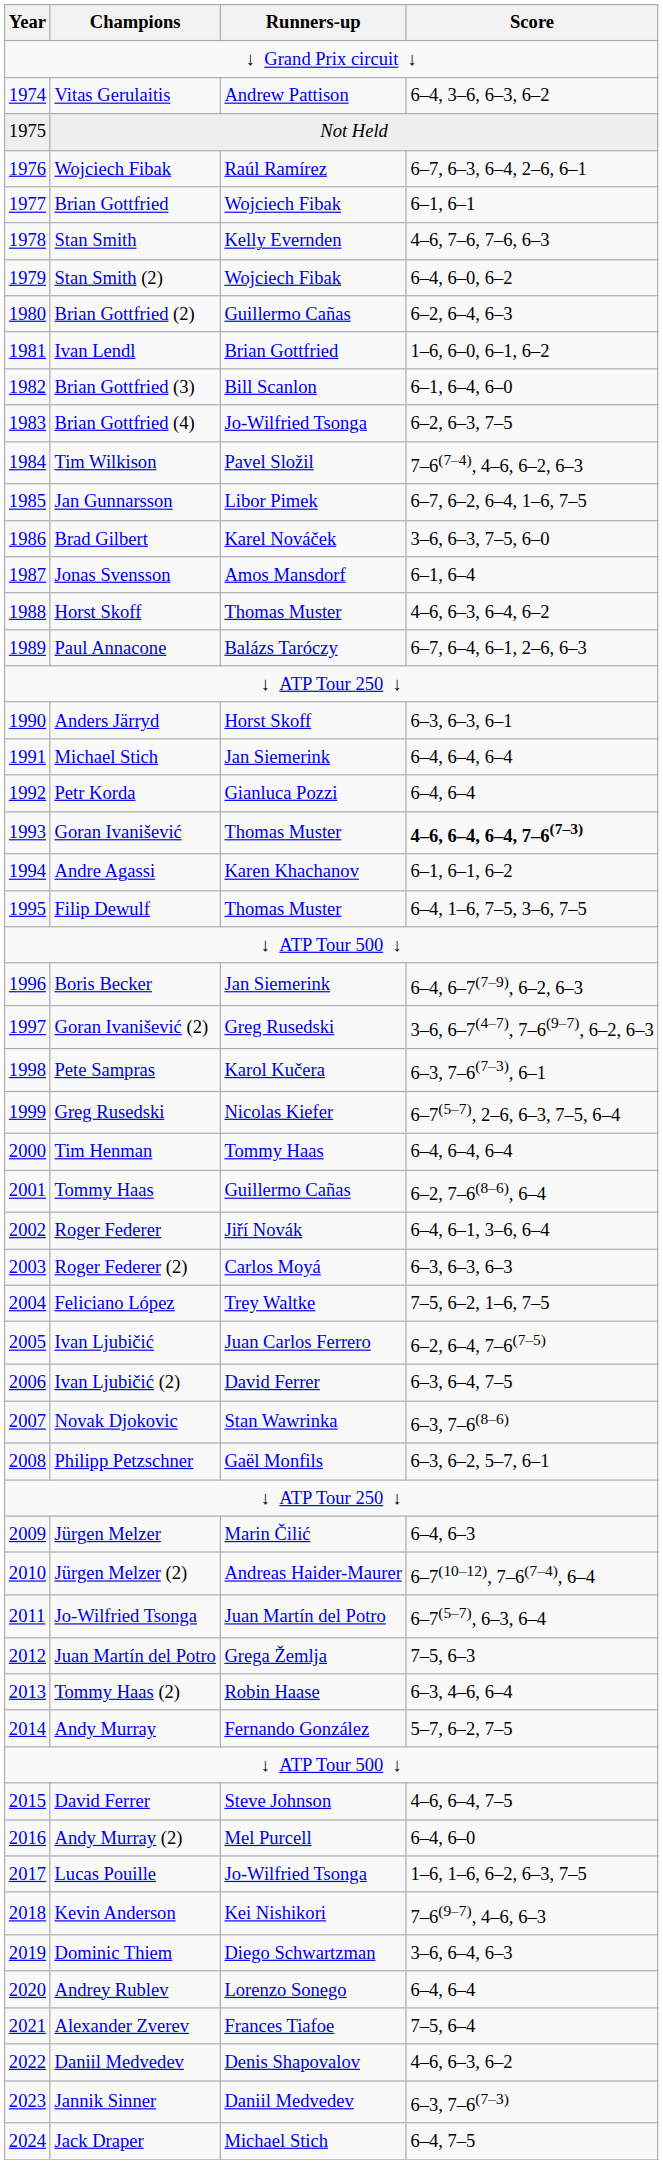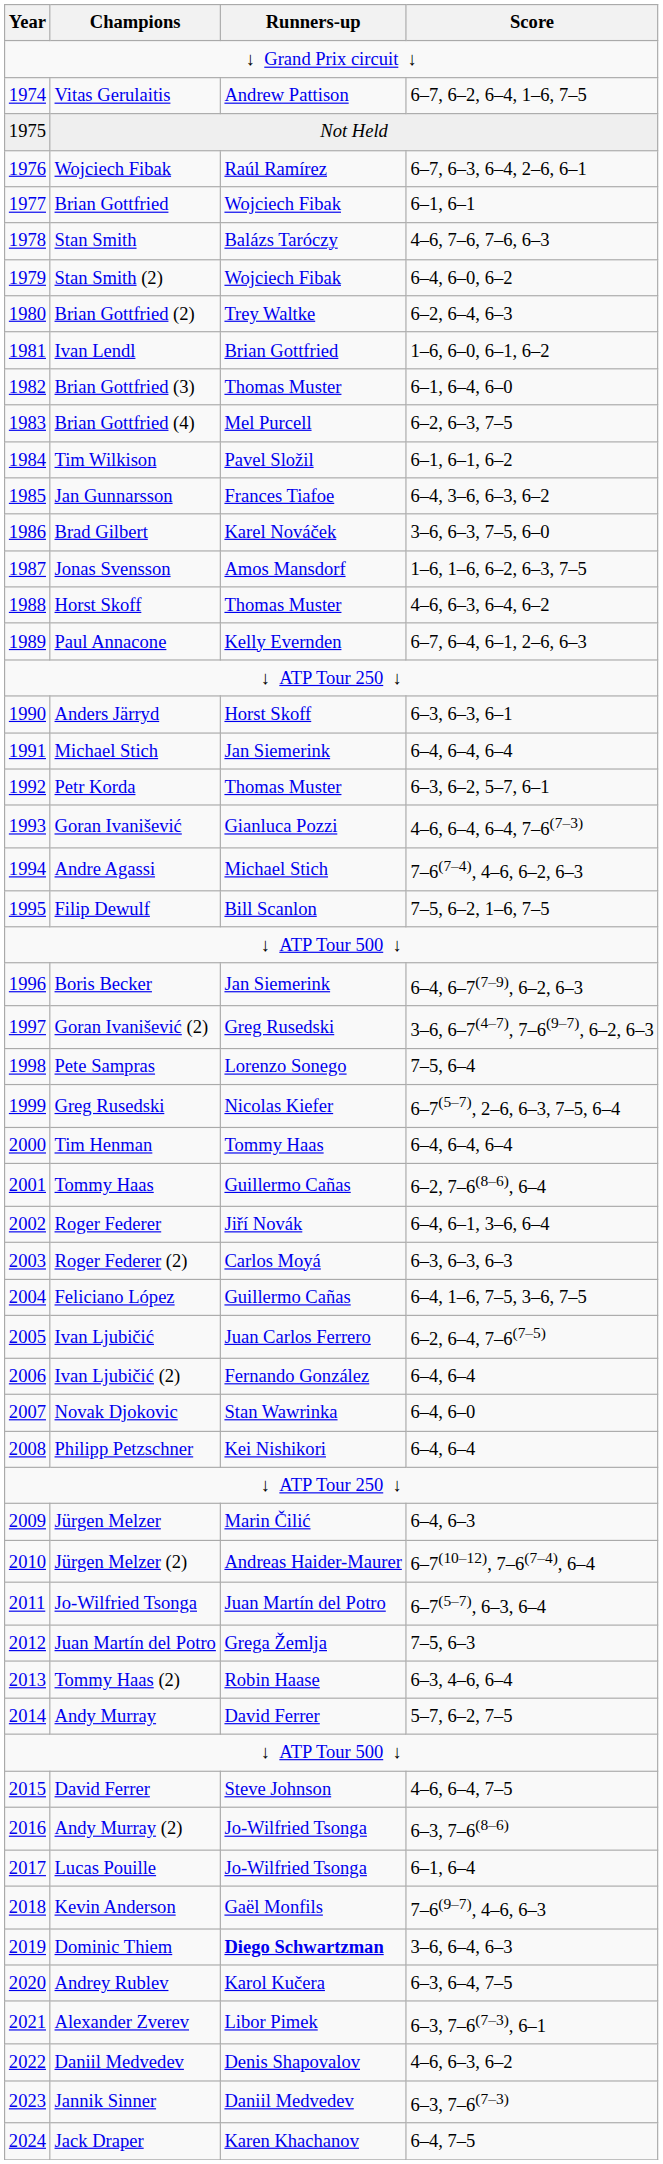 <table class="wikitable sortable" style="font-size:1.00em; line-height:1.5em;">
 <tr>
 <th>Year</th>
 <th>Champions</th>
 <th>Runners-up</th>
 <th>Score</th>
 </tr>
 <tr>
 <td colspan=5 align=center>↓  <a href='#'>Grand Prix circuit</a>  ↓</td>
 </tr>
 <tr>
 <td><a href='#'>1974</a></td>
 <td> <a href='#'>Vitas Gerulaitis</a></td>
 <td> <a href='#'>Andrew Pattison</a></td>
-<td>6–4, 3–6, 6–3, 6–2</td>
+<td>6–7, 6–2, 6–4, 1–6, 7–5</td>
 </tr>
 <tr>
 <td style="background:#efefef">1975</td>
 <td colspan="3" align="center" style="background:#efefef"><em>Not Held</em></td>
 </tr>
 <tr>
 <td><a href='#'>1976</a></td>
 <td> <a href='#'>Wojciech Fibak</a></td>
 <td> <a href='#'>Raúl Ramírez</a></td>
 <td>6–7, 6–3, 6–4, 2–6, 6–1</td>
 </tr>
 <tr>
 <td><a href='#'>1977</a></td>
 <td> <a href='#'>Brian Gottfried</a></td>
 <td> <a href='#'>Wojciech Fibak</a></td>
 <td>6–1, 6–1</td>
 </tr>
 <tr>
 <td><a href='#'>1978</a></td>
 <td> <a href='#'>Stan Smith</a></td>
-<td> <a href='#'>Kelly Evernden</a></td>
+<td> <a href='#'>Balázs Taróczy</a></td>
 <td>4–6, 7–6, 7–6, 6–3</td>
 </tr>
 <tr>
 <td><a href='#'>1979</a></td>
 <td> <a href='#'>Stan Smith</a> (2)</td>
 <td> <a href='#'>Wojciech Fibak</a></td>
 <td>6–4, 6–0, 6–2</td>
 </tr>
 <tr>
 <td><a href='#'>1980</a></td>
 <td> <a href='#'>Brian Gottfried</a> (2)</td>
-<td> <a href='#'>Guillermo Cañas</a></td>
+<td> <a href='#'>Trey Waltke</a></td>
 <td>6–2, 6–4, 6–3</td>
 </tr>
 <tr>
 <td><a href='#'>1981</a></td>
 <td> <a href='#'>Ivan Lendl</a></td>
 <td> <a href='#'>Brian Gottfried</a></td>
 <td>1–6, 6–0, 6–1, 6–2</td>
 </tr>
 <tr>
 <td><a href='#'>1982</a></td>
 <td> <a href='#'>Brian Gottfried</a> (3)</td>
-<td> <a href='#'>Bill Scanlon</a></td>
+<td> <a href='#'>Thomas Muster</a></td>
 <td>6–1, 6–4, 6–0</td>
 </tr>
 <tr>
 <td><a href='#'>1983</a></td>
 <td> <a href='#'>Brian Gottfried</a> (4)</td>
-<td> <a href='#'>Jo-Wilfried Tsonga</a></td>
+<td> <a href='#'>Mel Purcell</a></td>
 <td>6–2, 6–3, 7–5</td>
 </tr>
 <tr>
 <td><a href='#'>1984</a></td>
 <td> <a href='#'>Tim Wilkison</a></td>
 <td> <a href='#'>Pavel Složil</a></td>
-<td>7–6<sup>(7–4)</sup>, 4–6, 6–2, 6–3</td>
+<td>6–1, 6–1, 6–2</td>
 </tr>
 <tr>
 <td><a href='#'>1985</a></td>
 <td> <a href='#'>Jan Gunnarsson</a></td>
-<td> <a href='#'>Libor Pimek</a></td>
-<td>6–7, 6–2, 6–4, 1–6, 7–5</td>
+<td> <a href='#'>Frances Tiafoe</a></td>
+<td>6–4, 3–6, 6–3, 6–2</td>
 </tr>
 <tr>
 <td><a href='#'>1986</a></td>
 <td> <a href='#'>Brad Gilbert</a></td>
 <td> <a href='#'>Karel Nováček</a></td>
 <td>3–6, 6–3, 7–5, 6–0</td>
 </tr>
 <tr>
 <td><a href='#'>1987</a></td>
 <td> <a href='#'>Jonas Svensson</a></td>
 <td> <a href='#'>Amos Mansdorf</a></td>
-<td>6–1, 6–4</td>
+<td>1–6, 1–6, 6–2, 6–3, 7–5</td>
 </tr>
 <tr>
 <td><a href='#'>1988</a></td>
 <td> <a href='#'>Horst Skoff</a></td>
 <td> <a href='#'>Thomas Muster</a></td>
 <td>4–6, 6–3, 6–4, 6–2</td>
 </tr>
 <tr>
 <td><a href='#'>1989</a></td>
 <td> <a href='#'>Paul Annacone</a></td>
-<td> <a href='#'>Balázs Taróczy</a></td>
+<td> <a href='#'>Kelly Evernden</a></td>
 <td>6–7, 6–4, 6–1, 2–6, 6–3</td>
 </tr>
 <tr>
 <td colspan=5 align=center>↓  <a href='#'>ATP Tour 250</a>  ↓</td>
 </tr>
 <tr>
 <td><a href='#'>1990</a></td>
 <td> <a href='#'>Anders Järryd</a></td>
 <td> <a href='#'>Horst Skoff</a></td>
 <td>6–3, 6–3, 6–1</td>
 </tr>
 <tr>
 <td><a href='#'>1991</a></td>
 <td> <a href='#'>Michael Stich</a></td>
 <td> <a href='#'>Jan Siemerink</a></td>
 <td>6–4, 6–4, 6–4</td>
 </tr>
 <tr>
 <td><a href='#'>1992</a></td>
 <td> <a href='#'>Petr Korda</a></td>
-<td> <a href='#'>Gianluca Pozzi</a></td>
-<td>6–4, 6–4</td>
+<td> <a href='#'>Thomas Muster</a></td>
+<td>6–3, 6–2, 5–7, 6–1</td>
 </tr>
 <tr>
 <td><a href='#'>1993</a></td>
 <td> <a href='#'>Goran Ivanišević</a></td>
-<td> <a href='#'>Thomas Muster</a></td>
-<td><strong>4–6, 6–4, 6–4, 7–6<sup>(7–3)</sup></strong></td>
+<td> <a href='#'>Gianluca Pozzi</a></td>
+<td>4–6, 6–4, 6–4, 7–6<sup>(7–3)</sup></td>
 </tr>
 <tr>
 <td><a href='#'>1994</a></td>
 <td> <a href='#'>Andre Agassi</a></td>
-<td> <a href='#'>Karen Khachanov</a></td>
-<td>6–1, 6–1, 6–2</td>
+<td> <a href='#'>Michael Stich</a></td>
+<td>7–6<sup>(7–4)</sup>, 4–6, 6–2, 6–3</td>
 </tr>
 <tr>
 <td><a href='#'>1995</a></td>
 <td> <a href='#'>Filip Dewulf</a></td>
-<td> <a href='#'>Thomas Muster</a></td>
-<td>6–4, 1–6, 7–5, 3–6, 7–5</td>
+<td> <a href='#'>Bill Scanlon</a></td>
+<td>7–5, 6–2, 1–6, 7–5</td>
 </tr>
 <tr>
 <td colspan=5 align=center>↓  <a href='#'>ATP Tour 500</a>  ↓</td>
 </tr>
 <tr>
 <td><a href='#'>1996</a></td>
 <td> <a href='#'>Boris Becker</a></td>
 <td> <a href='#'>Jan Siemerink</a></td>
 <td>6–4, 6–7<sup>(7–9)</sup>, 6–2, 6–3</td>
 </tr>
 <tr>
 <td><a href='#'>1997</a></td>
 <td> <a href='#'>Goran Ivanišević</a> (2)</td>
 <td> <a href='#'>Greg Rusedski</a></td>
 <td>3–6, 6–7<sup>(4–7)</sup>, 7–6<sup>(9–7)</sup>, 6–2, 6–3</td>
 </tr>
 <tr>
 <td><a href='#'>1998</a></td>
 <td> <a href='#'>Pete Sampras</a></td>
-<td> <a href='#'>Karol Kučera</a></td>
-<td>6–3, 7–6<sup>(7–3)</sup>, 6–1</td>
+<td> <a href='#'>Lorenzo Sonego</a></td>
+<td>7–5, 6–4</td>
 </tr>
 <tr>
 <td><a href='#'>1999</a></td>
 <td> <a href='#'>Greg Rusedski</a></td>
 <td> <a href='#'>Nicolas Kiefer</a></td>
 <td>6–7<sup>(5–7)</sup>, 2–6, 6–3, 7–5, 6–4</td>
 </tr>
 <tr>
 <td><a href='#'>2000</a></td>
 <td> <a href='#'>Tim Henman</a></td>
 <td> <a href='#'>Tommy Haas</a></td>
 <td>6–4, 6–4, 6–4</td>
 </tr>
 <tr>
 <td><a href='#'>2001</a></td>
 <td> <a href='#'>Tommy Haas</a></td>
 <td> <a href='#'>Guillermo Cañas</a></td>
 <td>6–2, 7–6<sup>(8–6)</sup>, 6–4</td>
 </tr>
 <tr>
 <td><a href='#'>2002</a></td>
 <td> <a href='#'>Roger Federer</a></td>
 <td> <a href='#'>Jiří Novák</a></td>
 <td>6–4, 6–1, 3–6, 6–4</td>
 </tr>
 <tr>
 <td><a href='#'>2003</a></td>
 <td> <a href='#'>Roger Federer</a> (2)</td>
 <td> <a href='#'>Carlos Moyá</a></td>
 <td>6–3, 6–3, 6–3</td>
 </tr>
 <tr>
 <td><a href='#'>2004</a></td>
 <td> <a href='#'>Feliciano López</a></td>
-<td> <a href='#'>Trey Waltke</a></td>
-<td>7–5, 6–2, 1–6, 7–5</td>
+<td> <a href='#'>Guillermo Cañas</a></td>
+<td>6–4, 1–6, 7–5, 3–6, 7–5</td>
 </tr>
 <tr>
 <td><a href='#'>2005</a></td>
 <td> <a href='#'>Ivan Ljubičić</a></td>
 <td> <a href='#'>Juan Carlos Ferrero</a></td>
 <td>6–2, 6–4, 7–6<sup>(7–5)</sup></td>
 </tr>
 <tr>
 <td><a href='#'>2006</a></td>
 <td> <a href='#'>Ivan Ljubičić</a> (2)</td>
-<td> <a href='#'>David Ferrer</a></td>
-<td>6–3, 6–4, 7–5</td>
+<td> <a href='#'>Fernando González</a></td>
+<td>6–4, 6–4</td>
 </tr>
 <tr>
 <td><a href='#'>2007</a></td>
 <td> <a href='#'>Novak Djokovic</a></td>
 <td> <a href='#'>Stan Wawrinka</a></td>
-<td>6–3, 7–6<sup>(8–6)</sup></td>
+<td>6–4, 6–0</td>
 </tr>
 <tr>
 <td><a href='#'>2008</a></td>
 <td> <a href='#'>Philipp Petzschner</a></td>
-<td> <a href='#'>Gaël Monfils</a></td>
-<td>6–3, 6–2, 5–7, 6–1</td>
+<td> <a href='#'>Kei Nishikori</a></td>
+<td>6–4, 6–4</td>
 </tr>
 <tr>
 <td colspan=5 align=center>↓  <a href='#'>ATP Tour 250</a>  ↓</td>
 </tr>
 <tr>
 <td><a href='#'>2009</a></td>
 <td> <a href='#'>Jürgen Melzer</a></td>
 <td> <a href='#'>Marin Čilić</a></td>
 <td>6–4, 6–3</td>
 </tr>
 <tr>
 <td><a href='#'>2010</a></td>
 <td> <a href='#'>Jürgen Melzer</a> (2)</td>
 <td> <a href='#'>Andreas Haider-Maurer</a></td>
 <td>6–7<sup>(10–12)</sup>, 7–6<sup>(7–4)</sup>, 6–4</td>
 </tr>
 <tr>
 <td><a href='#'>2011</a></td>
 <td> <a href='#'>Jo-Wilfried Tsonga</a></td>
 <td> <a href='#'>Juan Martín del Potro</a></td>
 <td>6–7<sup>(5–7)</sup>, 6–3, 6–4</td>
 </tr>
 <tr>
 <td><a href='#'>2012</a></td>
 <td> <a href='#'>Juan Martín del Potro</a></td>
 <td> <a href='#'>Grega Žemlja</a></td>
 <td>7–5, 6–3</td>
 </tr>
 <tr>
 <td><a href='#'>2013</a></td>
 <td> <a href='#'>Tommy Haas</a> (2)</td>
 <td> <a href='#'>Robin Haase</a></td>
 <td>6–3, 4–6, 6–4</td>
 </tr>
 <tr>
 <td><a href='#'>2014</a></td>
 <td> <a href='#'>Andy Murray</a></td>
-<td> <a href='#'>Fernando González</a></td>
+<td> <a href='#'>David Ferrer</a></td>
 <td>5–7, 6–2, 7–5</td>
 </tr>
 <tr>
 <td colspan=5 align=center>↓  <a href='#'>ATP Tour 500</a>  ↓</td>
 </tr>
 <tr>
 <td><a href='#'>2015</a></td>
 <td> <a href='#'>David Ferrer</a></td>
 <td> <a href='#'>Steve Johnson</a></td>
 <td>4–6, 6–4, 7–5</td>
 </tr>
 <tr>
 <td><a href='#'>2016</a></td>
 <td> <a href='#'>Andy Murray</a> (2)</td>
-<td> <a href='#'>Mel Purcell</a></td>
-<td>6–4, 6–0</td>
+<td> <a href='#'>Jo-Wilfried Tsonga</a></td>
+<td>6–3, 7–6<sup>(8–6)</sup></td>
 </tr>
 <tr>
 <td><a href='#'>2017</a></td>
 <td> <a href='#'>Lucas Pouille</a></td>
 <td> <a href='#'>Jo-Wilfried Tsonga</a></td>
-<td>1–6, 1–6, 6–2, 6–3, 7–5</td>
+<td>6–1, 6–4</td>
 </tr>
 <tr>
 <td><a href='#'>2018</a></td>
 <td> <a href='#'>Kevin Anderson</a></td>
-<td> <a href='#'>Kei Nishikori</a></td>
+<td> <a href='#'>Gaël Monfils</a></td>
 <td>7–6<sup>(9–7)</sup>, 4–6, 6–3</td>
 </tr>
 <tr>
 <td><a href='#'>2019</a></td>
 <td> <a href='#'>Dominic Thiem</a></td>
-<td> <a href='#'>Diego Schwartzman</a></td>
+<td><strong> <a href='#'>Diego Schwartzman</a></strong></td>
 <td>3–6, 6–4, 6–3</td>
 </tr>
 <tr>
 <td><a href='#'>2020</a></td>
 <td> <a href='#'>Andrey Rublev</a></td>
-<td> <a href='#'>Lorenzo Sonego</a></td>
-<td>6–4, 6–4</td>
+<td> <a href='#'>Karol Kučera</a></td>
+<td>6–3, 6–4, 7–5</td>
 </tr>
 <tr>
 <td><a href='#'>2021</a></td>
 <td> <a href='#'>Alexander Zverev</a></td>
-<td> <a href='#'>Frances Tiafoe</a></td>
-<td>7–5, 6–4</td>
+<td> <a href='#'>Libor Pimek</a></td>
+<td>6–3, 7–6<sup>(7–3)</sup>, 6–1</td>
 </tr>
 <tr>
 <td><a href='#'>2022</a></td>
 <td> <a href='#'>Daniil Medvedev</a></td>
 <td> <a href='#'>Denis Shapovalov</a></td>
 <td>4–6, 6–3, 6–2</td>
 </tr>
 <tr>
 <td><a href='#'>2023</a></td>
 <td> <a href='#'>Jannik Sinner</a></td>
 <td> <a href='#'>Daniil Medvedev</a></td>
 <td>6–3, 7–6<sup>(7–3)</sup></td>
 </tr>
 <tr>
 <td><a href='#'>2024</a></td>
 <td> <a href='#'>Jack Draper</a></td>
-<td> <a href='#'>Michael Stich</a></td>
+<td> <a href='#'>Karen Khachanov</a></td>
 <td>6–4, 7–5</td>
 </tr>
 </table>
